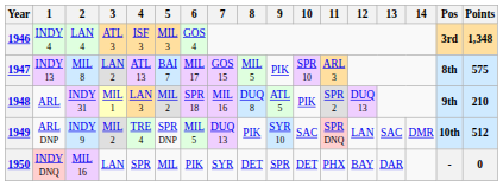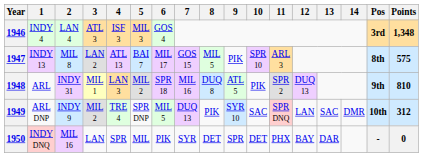 <table class="wikitable" style="text-align:center; font-size:90%">
 <tr>
 <th>Year</th>
 <th>1</th>
 <th>2</th>
 <th>3</th>
 <th>4</th>
 <th>5</th>
 <th>6</th>
 <th>7</th>
 <th>8</th>
 <th>9</th>
 <th>10</th>
 <th>11</th>
 <th>12</th>
 <th>13</th>
 <th>14</th>
 <th>Pos</th>
 <th>Points</th>
 </tr>
 <tr>
 <th rowspan=1><a href='#'>1946</a></th>
 <td style="background:#DFFFDF;"><a href='#'>INDY</a><br><small>4</small></td>
 <td style="background:#DFFFDF;"><a href='#'>LAN</a><br><small>4</small></td>
 <td style="background:#FFDF9F;"><a href='#'>ATL</a><br><small>3</small></td>
 <td style="background:#FFDF9F;"><a href='#'>ISF</a><br><small>3</small></td>
 <td style="background:#FFDF9F;"><a href='#'>MIL</a><br><small>3</small></td>
 <td style="background:#DFFFDF;"><a href='#'>GOS</a><br><small>4</small></td>
 <td colspan=8></td>
 <th style="background:#FFDF9F;">3rd</th>
 <th style="background:#FFDF9F;">1,348</th>
 </tr>
 <tr>
 <th rowspan=1><a href='#'>1947</a></th>
 <td style="background:#EFCFFF;"><a href='#'>INDY</a><br><small>13</small></td>
 <td style="background:#CFEAFF;"><a href='#'>MIL</a><br><small>8</small></td>
 <td style="background:#DFDFDF;"><a href='#'>LAN</a><br><small>2</small></td>
 <td style="background:#EFCFFF;"><a href='#'>ATL</a><br><small>13</small></td>
 <td style="background:#CFEAFF;"><a href='#'>BAI</a><br><small>7</small></td>
 <td style="background:#EFCFFF;"><a href='#'>MIL</a><br><small>17</small></td>
 <td style="background:#EFCFFF;"><a href='#'>GOS</a><br><small>15</small></td>
 <td style="background:#DFFFDF;"><a href='#'>MIL</a><br><small>5</small></td>
 <td><a href='#'>PIK</a></td>
 <td style="background:#EFCFFF;"><a href='#'>SPR</a><br><small>10</small></td>
 <td style="background:#FFDF9F;"><a href='#'>ARL</a><br><small>3</small></td>
 <td colspan=3></td>
 <th style="background:#CFEAFF;">8th</th>
 <th style="background:#CFEAFF;">575</th>
 </tr>
 <tr>
 <th rowspan=1><a href='#'>1948</a></th>
 <td><a href='#'>ARL</a><br><small> </small></td>
 <td style="background:#EFCFFF;"><a href='#'>INDY</a><br><small>31</small></td>
 <td style="background:#FFFFBF;"><a href='#'>MIL</a><br><small>1</small></td>
 <td style="background:#FFDF9F;"><a href='#'>LAN</a><br><small>3</small></td>
 <td style="background:#DFDFDF;"><a href='#'>MIL</a><br><small>2</small></td>
 <td style="background:#EFCFFF;"><a href='#'>SPR</a><br><small>18</small></td>
 <td style="background:#EFCFFF;"><a href='#'>MIL</a><br><small>16</small></td>
 <td style="background:#CFEAFF;"><a href='#'>DUQ</a><br><small>8</small></td>
 <td style="background:#DFFFDF;"><a href='#'>ATL</a><br><small>5</small></td>
 <td><a href='#'>PIK</a></td>
 <td style="background:#DFDFDF;"><a href='#'>SPR</a><br><small>2</small></td>
 <td style="background:#EFCFFF;"><a href='#'>DUQ</a><br><small>13</small></td>
 <td colspan=2></td>
 <th style="background:#CFEAFF;">9th</th>
-<th style="background:#CFEAFF;">210</th>
+<th style="background:#CFEAFF;">810</th>
 </tr>
 <tr>
 <th rowspan=1><a href='#'>1949</a></th>
 <td><a href='#'>ARL</a><br><small>DNP</small></td>
 <td style="background:#CFEAFF;"><a href='#'>INDY</a><br><small>9</small></td>
 <td style="background:#DFDFDF;"><a href='#'>MIL</a><br><small>2</small></td>
 <td style="background:#DFFFDF;"><a href='#'>TRE</a><br><small>4</small></td>
 <td><a href='#'>SPR</a><br><small>DNP</small></td>
 <td style="background:#DFFFDF;"><a href='#'>MIL</a><br><small>5</small></td>
 <td style="background:#EFCFFF;"><a href='#'>DUQ</a><br><small>13</small></td>
 <td><a href='#'>PIK</a></td>
 <td style="background:#CFEAFF;"><a href='#'>SYR</a><br><small>10</small></td>
 <td><a href='#'>SAC</a><br><small> </small></td>
 <td style="background:#FFCFCF;"><a href='#'>SPR</a><br><small>DNQ</small></td>
 <td><a href='#'>LAN</a><br><small> </small></td>
 <td><a href='#'>SAC</a><br><small> </small></td>
 <td><a href='#'>DMR</a><br><small> </small></td>
 <th style="background:#CFEAFF;">10th</th>
-<th style="background:#CFEAFF;">512</th>
+<th style="background:#CFEAFF;">312</th>
 </tr>
 <tr>
 <th rowspan=1><a href='#'>1950</a></th>
 <td style="background:#FFCFCF;"><a href='#'>INDY</a><br><small>DNQ</small></td>
 <td style="background:#EFCFFF;"><a href='#'>MIL</a><br><small>16</small></td>
 <td><a href='#'>LAN</a><br><small> </small></td>
 <td><a href='#'>SPR</a><br><small> </small></td>
 <td><a href='#'>MIL</a><br><small> </small></td>
 <td><a href='#'>PIK</a></td>
 <td><a href='#'>SYR</a><br><small> </small></td>
 <td><a href='#'>DET</a><br><small> </small></td>
 <td><a href='#'>SPR</a><br><small> </small></td>
 <td><a href='#'>DET</a><br><small> </small></td>
 <td><a href='#'>PHX</a><br><small> </small></td>
 <td><a href='#'>BAY</a><br><small> </small></td>
 <td><a href='#'>DAR</a><br><small> </small></td>
 <td colspan=1></td>
 <th>-</th>
 <th>0</th>
 </tr>
 </table>
